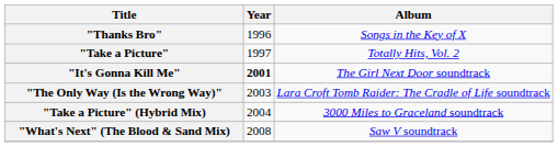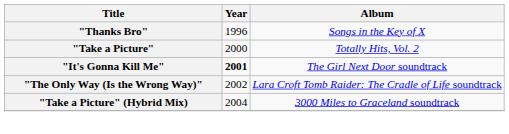 <table class="wikitable plainrowheaders" style="text-align:center;">
 <tr>
 <th scope="col" style="width:19em;">Title</th>
 <th scope="col">Year</th>
 <th scope="col">Album</th>
 </tr>
 <tr>
 <th scope="row">"Thanks Bro"</th>
 <td>1996</td>
 <td><em><a href='#'>Songs in the Key of X</a></em></td>
 </tr>
 <tr>
 <th scope="row">"Take a Picture"</th>
-<td>1997</td>
+<td>2000</td>
 <td><em><a href='#'>Totally Hits, Vol. 2</a></em></td>
 </tr>
 <tr>
 <th scope="row">"It's Gonna Kill Me"</th>
 <td><strong>2001</strong></td>
 <td><a href='#'><em>The Girl Next Door</em> soundtrack</a></td>
 </tr>
 <tr>
 <th scope="row">"The Only Way (Is the Wrong Way)"</th>
-<td>2003</td>
+<td>2002</td>
 <td><a href='#'><em>Lara Croft Tomb Raider: The Cradle of Life</em> soundtrack</a></td>
 </tr>
 <tr>
 <th scope="row">"Take a Picture" (Hybrid Mix)</th>
 <td>2004</td>
 <td><a href='#'><em>3000 Miles to Graceland</em> soundtrack</a></td>
 </tr>
 <tr>
-<th scope="row">"What's Next" (The Blood & Sand Mix)</th>
-<td>2008</td>
-<td><a href='#'><em>Saw V</em> soundtrack</a></td>
-</tr>
-<tr>
 </tr>
 </table>
